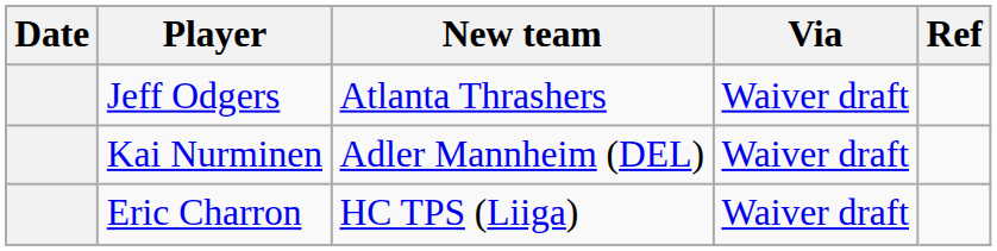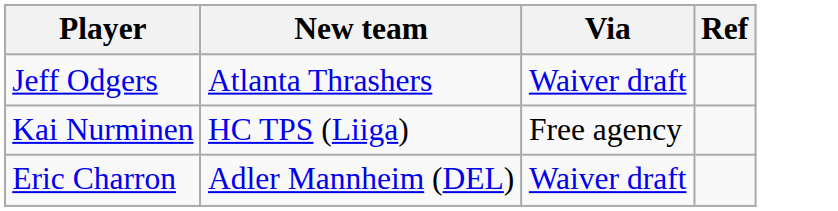 <table class="wikitable plainrowheaders">
 <tr style="background:#ddd; text-align:center;">
-<th>Date</th>
 <th>Player</th>
 <th>New team</th>
 <th>Via</th>
 <th>Ref</th>
 </tr>
 <tr>
-<th scope="row"></th>
 <td><a href='#'>Jeff Odgers</a></td>
 <td><a href='#'>Atlanta Thrashers</a></td>
 <td><a href='#'>Waiver draft</a></td>
 <td></td>
 </tr>
 <tr>
-<th scope="row"></th>
 <td><a href='#'>Kai Nurminen</a></td>
+<td><a href='#'>HC TPS</a> (<a href='#'>Liiga</a>)</td>
+<td>Free agency</td>
+<td></td>
+</tr>
+<tr>
+<td><a href='#'>Eric Charron</a></td>
 <td><a href='#'>Adler Mannheim</a> (<a href='#'>DEL</a>)</td>
 <td><a href='#'>Waiver draft</a></td>
 <td></td>
 </tr>
-<tr>
-<th scope="row"></th>
-<td><a href='#'>Eric Charron</a></td>
-<td><a href='#'>HC TPS</a> (<a href='#'>Liiga</a>)</td>
-<td><a href='#'>Waiver draft</a></td>
-<td></td>
-</tr>
 </table>
